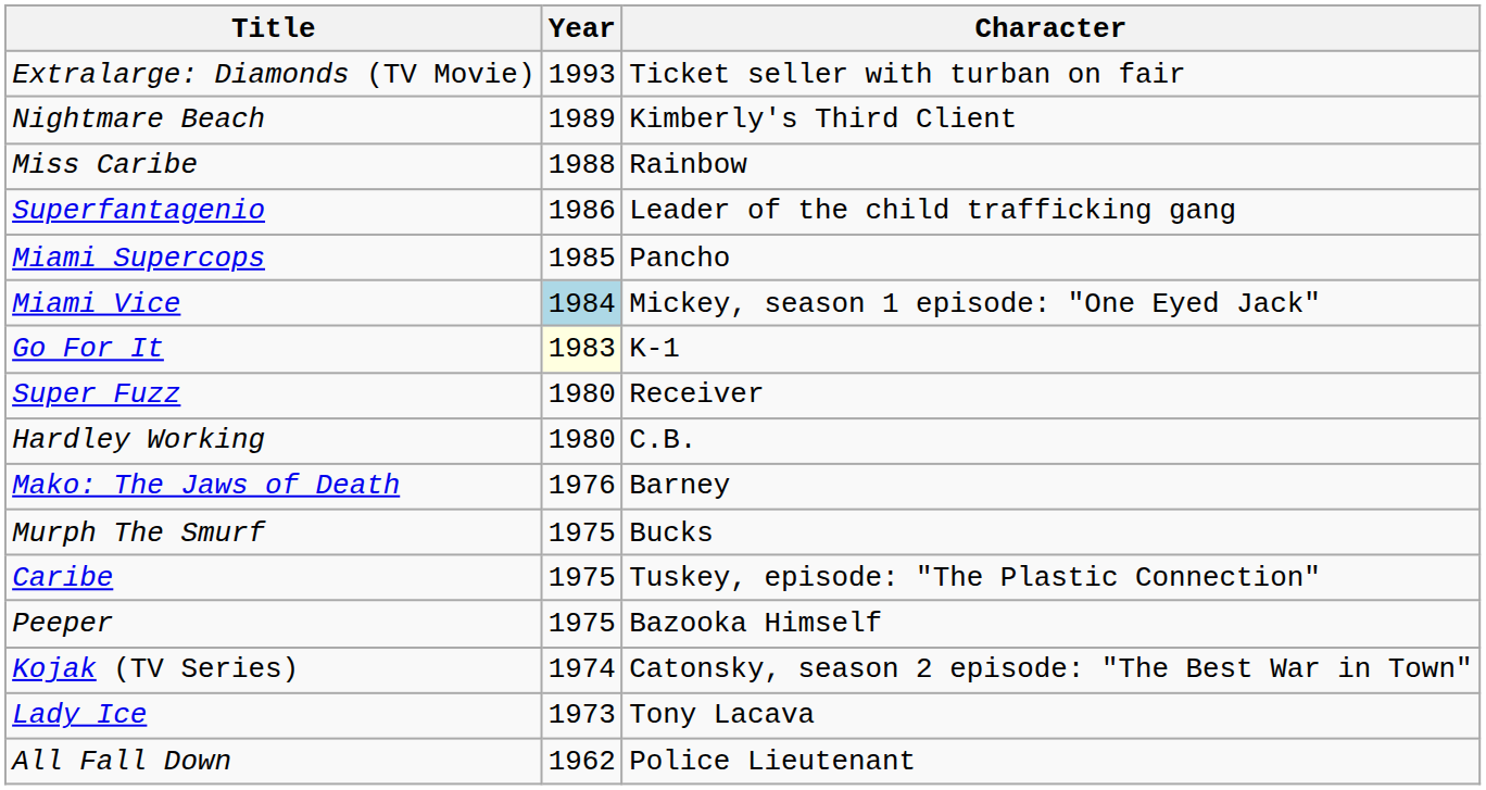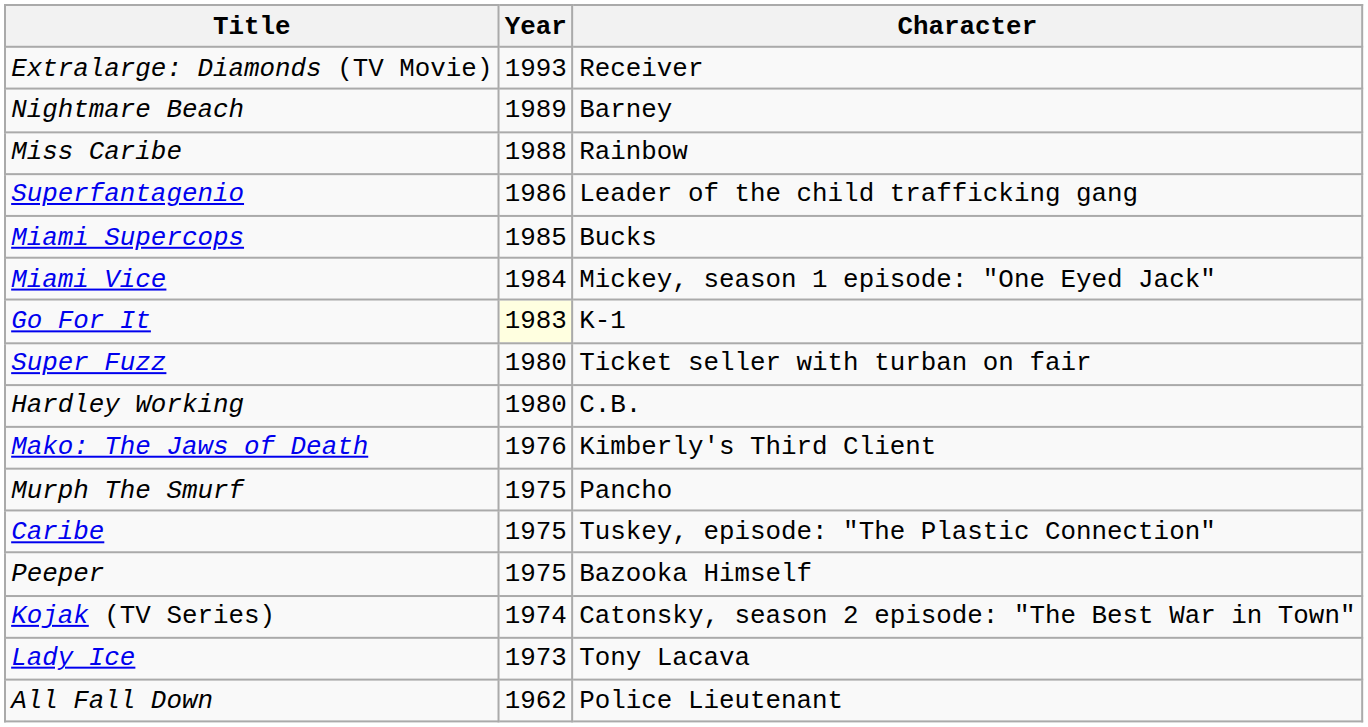 <table class="wikitable sortable">
 <tr>
 <th>Title</th>
 <th>Year</th>
 <th>Character</th>
 </tr>
 <tr>
 <td><em>Extralarge: Diamonds</em> (TV Movie)</td>
 <td>1993</td>
-<td>Ticket seller with turban on fair</td>
+<td>Receiver</td>
 </tr>
 <tr>
 <td><em>Nightmare Beach</em></td>
 <td>1989</td>
-<td>Kimberly's Third Client</td>
+<td>Barney</td>
 </tr>
 <tr>
 <td><em>Miss Caribe</em></td>
 <td>1988</td>
 <td>Rainbow</td>
 </tr>
 <tr>
 <td><em><a href='#'>Superfantagenio</a></em></td>
 <td>1986</td>
 <td>Leader of the child trafficking gang</td>
 </tr>
 <tr>
 <td><em><a href='#'>Miami Supercops</a></em></td>
 <td>1985</td>
-<td>Pancho</td>
+<td>Bucks</td>
 </tr>
 <tr>
 <td><em><a href='#'>Miami Vice</a></em></td>
-<td style="background: lightblue;">1984</td>
+<td>1984</td>
 <td>Mickey, season 1 episode: "One Eyed Jack"</td>
 </tr>
 <tr>
 <td><em><a href='#'>Go For It</a></em></td>
 <td style="background: lightyellow;">1983</td>
 <td>K-1</td>
 </tr>
 <tr>
 <td><em><a href='#'>Super Fuzz</a></em></td>
 <td>1980</td>
-<td>Receiver</td>
+<td>Ticket seller with turban on fair</td>
 </tr>
 <tr>
 <td><em>Hardley Working</em></td>
 <td>1980</td>
 <td>C.B.</td>
 </tr>
 <tr>
 <td><em><a href='#'>Mako: The Jaws of Death</a></em></td>
 <td>1976</td>
-<td>Barney</td>
+<td>Kimberly's Third Client</td>
 </tr>
 <tr>
 <td><em>Murph The Smurf</em></td>
 <td>1975</td>
-<td>Bucks</td>
+<td>Pancho</td>
 </tr>
 <tr>
 <td><em><a href='#'>Caribe</a></em></td>
 <td>1975</td>
 <td>Tuskey, episode: "The Plastic Connection"</td>
 </tr>
 <tr>
 <td><em>Peeper</em></td>
 <td>1975</td>
 <td>Bazooka Himself</td>
 </tr>
 <tr>
 <td><em><a href='#'>Kojak</a></em> (TV Series)</td>
 <td>1974</td>
 <td>Catonsky, season 2 episode: "The Best War in Town"</td>
 </tr>
 <tr>
 <td><em><a href='#'>Lady Ice</a></em></td>
 <td>1973</td>
 <td>Tony Lacava</td>
 </tr>
 <tr>
 <td><em>All Fall Down</em></td>
 <td>1962</td>
 <td>Police Lieutenant</td>
 </tr>
 </table>
